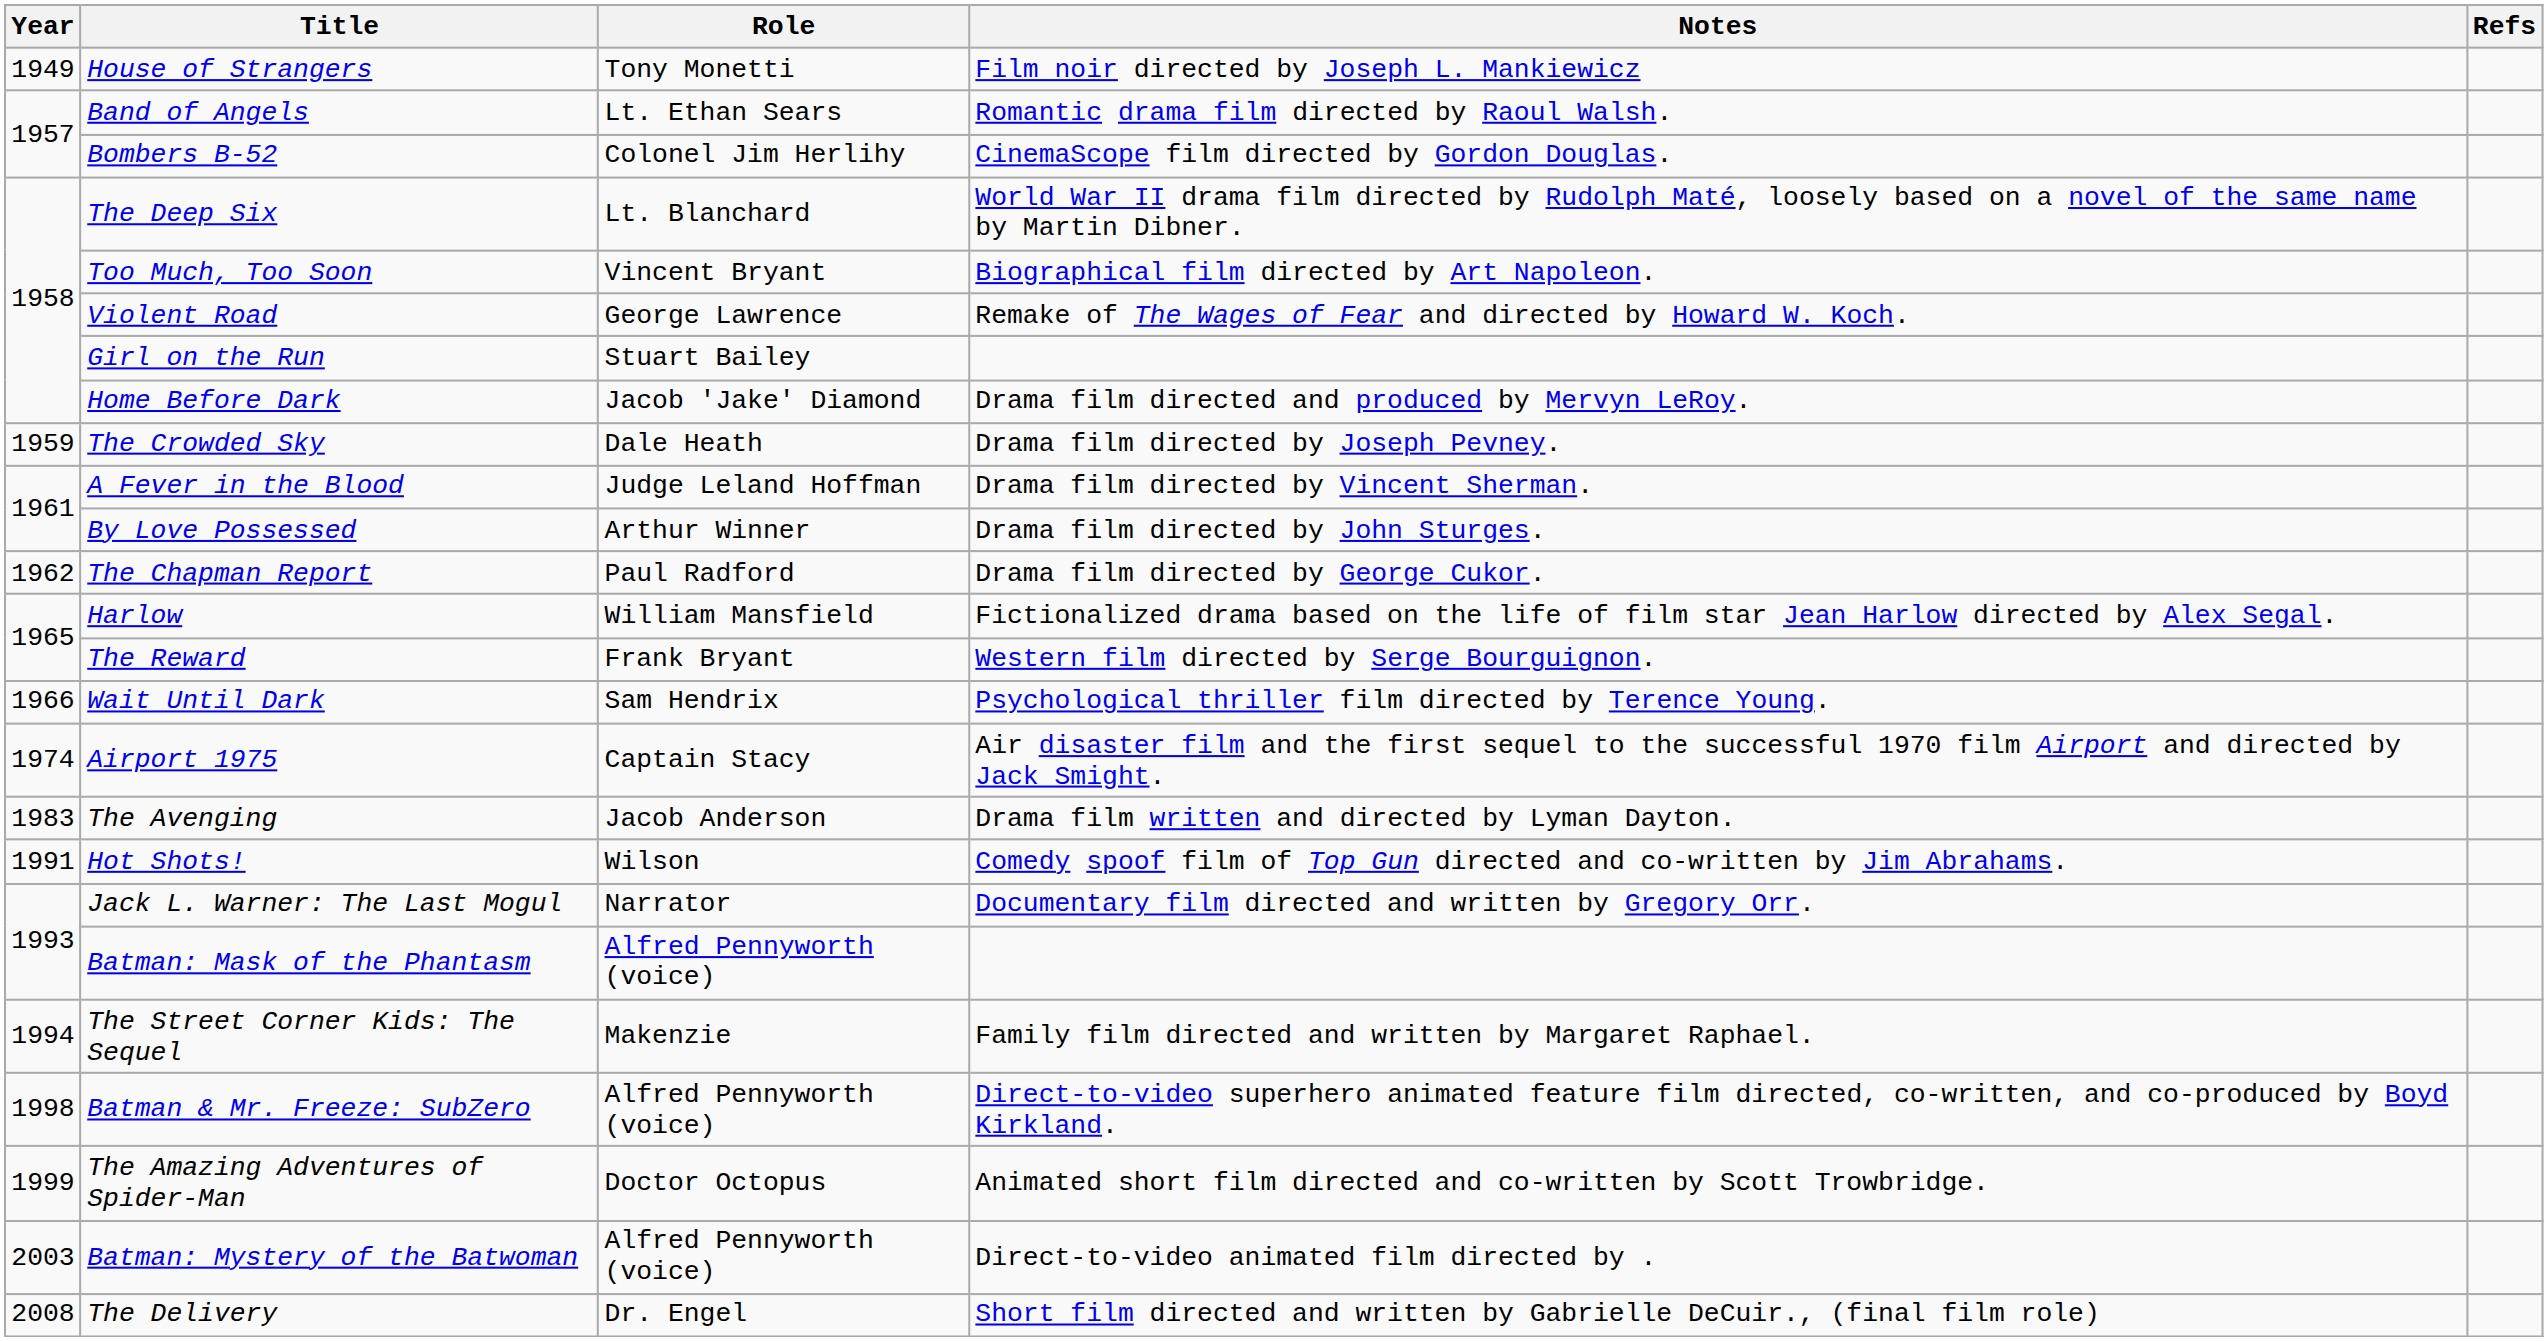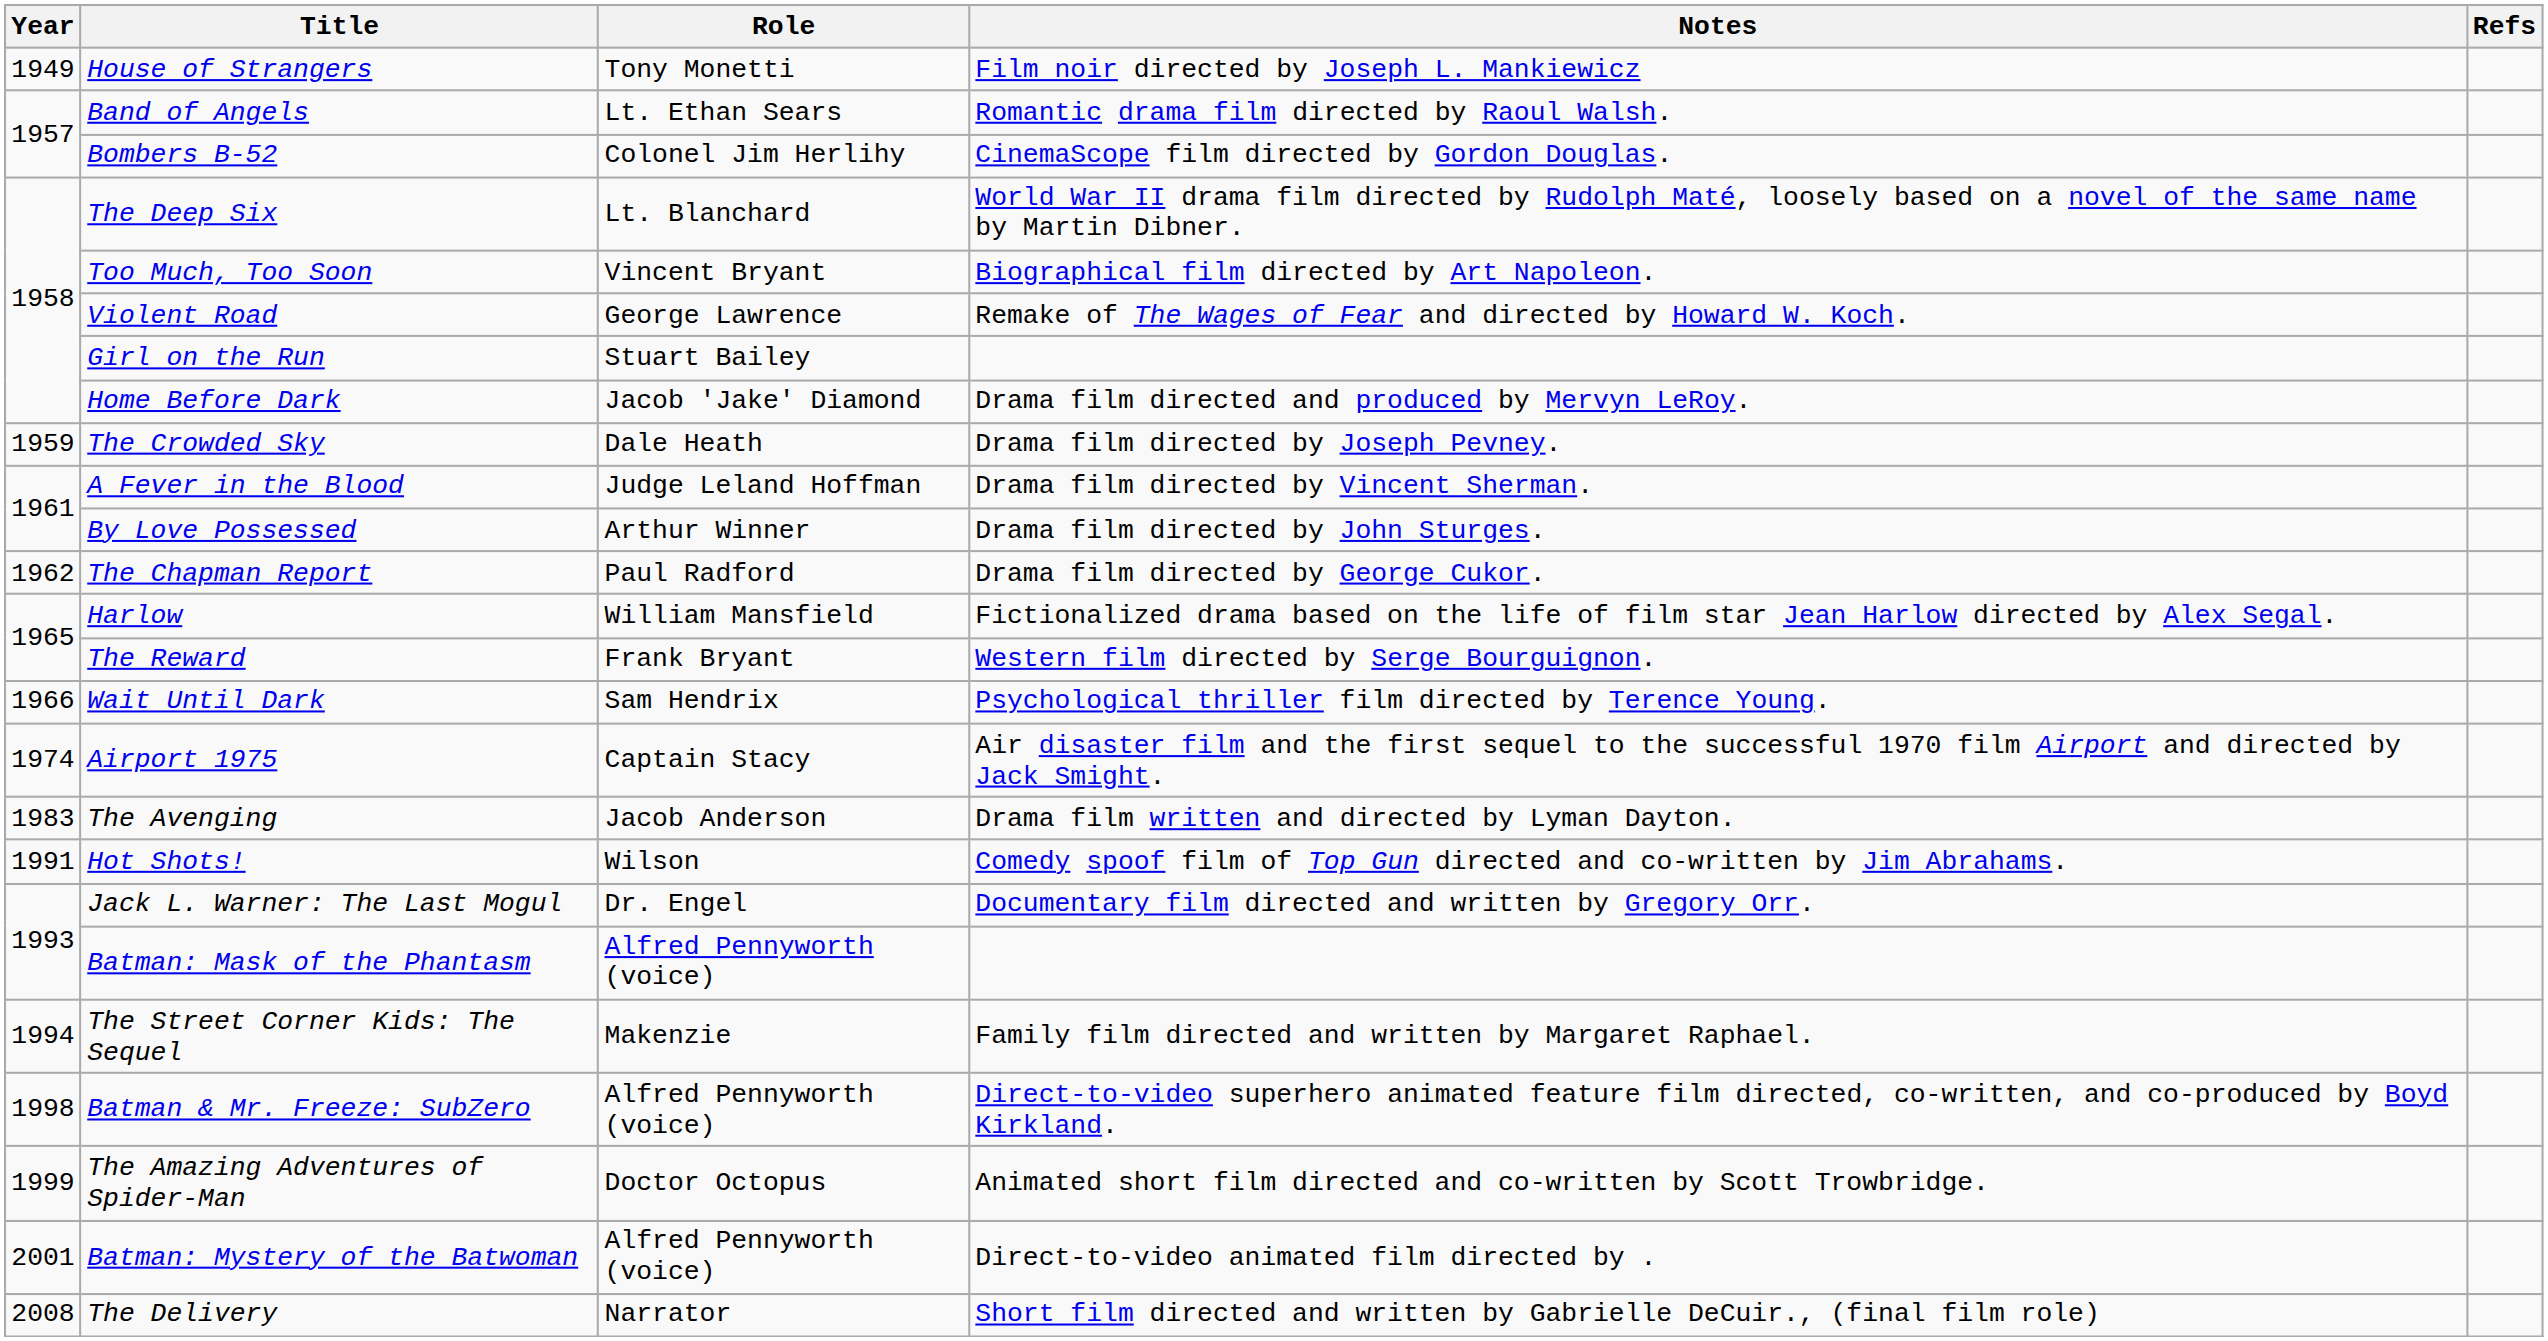 <table class="wikitable sortable">
 <tr>
 <th scope="col">Year</th>
 <th scope="col">Title</th>
 <th scope="col">Role</th>
 <th scope="col" class="unsortable">Notes</th>
 <th scope="col" class="unsortable">Refs</th>
 </tr>
 <tr>
 <td>1949</td>
 <td><em><a href='#'>House of Strangers</a></em></td>
 <td>Tony Monetti</td>
 <td><a href='#'>Film noir</a> directed by <a href='#'>Joseph L. Mankiewicz</a></td>
 <td></td>
 </tr>
 <tr>
 <td scope="row" rowspan="2">1957</td>
 <td><em><a href='#'>Band of Angels</a></em></td>
 <td>Lt. Ethan Sears</td>
 <td><a href='#'>Romantic</a> <a href='#'>drama film</a> directed by <a href='#'>Raoul Walsh</a>.</td>
 <td></td>
 </tr>
 <tr>
 <td><em><a href='#'>Bombers B-52</a></em></td>
 <td>Colonel Jim Herlihy</td>
 <td><a href='#'>CinemaScope</a> film directed by <a href='#'>Gordon Douglas</a>.</td>
 <td></td>
 </tr>
 <tr>
 <td rowspan="5">1958</td>
 <td><em><a href='#'>The Deep Six</a></em></td>
 <td>Lt. Blanchard</td>
 <td><a href='#'>World War II</a> drama film directed by <a href='#'>Rudolph Maté</a>, loosely based on a <a href='#'>novel of the same name</a> by Martin Dibner.</td>
 <td></td>
 </tr>
 <tr>
 <td><em><a href='#'>Too Much, Too Soon</a></em></td>
 <td>Vincent Bryant</td>
 <td><a href='#'>Biographical film</a> directed by <a href='#'>Art Napoleon</a>.</td>
 <td></td>
 </tr>
 <tr>
 <td><em><a href='#'>Violent Road</a></em></td>
 <td>George Lawrence</td>
 <td>Remake of <em><a href='#'>The Wages of Fear</a></em> and directed by <a href='#'>Howard W. Koch</a>.</td>
 <td></td>
 </tr>
 <tr>
 <td><em><a href='#'>Girl on the Run</a></em></td>
 <td>Stuart Bailey</td>
 <td></td>
 <td></td>
 </tr>
 <tr>
 <td><em><a href='#'>Home Before Dark</a></em></td>
 <td>Jacob 'Jake' Diamond</td>
 <td>Drama film directed and <a href='#'>produced</a> by <a href='#'>Mervyn LeRoy</a>.</td>
 <td></td>
 </tr>
 <tr>
 <td>1959</td>
 <td><em><a href='#'>The Crowded Sky</a></em></td>
 <td>Dale Heath</td>
 <td>Drama film directed by <a href='#'>Joseph Pevney</a>.</td>
 <td></td>
 </tr>
 <tr>
 <td rowspan="2">1961</td>
 <td><em><a href='#'>A Fever in the Blood</a></em></td>
 <td>Judge Leland Hoffman</td>
 <td>Drama film directed by <a href='#'>Vincent Sherman</a>.</td>
 <td></td>
 </tr>
 <tr>
 <td><em><a href='#'>By Love Possessed</a></em></td>
 <td>Arthur Winner</td>
 <td>Drama film directed by <a href='#'>John Sturges</a>.</td>
 <td></td>
 </tr>
 <tr>
 <td>1962</td>
 <td><em><a href='#'>The Chapman Report</a></em></td>
 <td>Paul Radford</td>
 <td>Drama film directed by <a href='#'>George Cukor</a>.</td>
 <td></td>
 </tr>
 <tr>
 <td rowspan="2">1965</td>
 <td><em><a href='#'>Harlow</a></em></td>
 <td>William Mansfield</td>
 <td>Fictionalized drama based on the life of film star <a href='#'>Jean Harlow</a> directed by <a href='#'>Alex Segal</a>.</td>
 <td></td>
 </tr>
 <tr>
 <td><em><a href='#'>The Reward</a></em></td>
 <td>Frank Bryant</td>
 <td><a href='#'>Western film</a> directed by <a href='#'>Serge Bourguignon</a>.</td>
 <td></td>
 </tr>
 <tr>
 <td>1966</td>
 <td><em><a href='#'>Wait Until Dark</a></em></td>
 <td>Sam Hendrix</td>
 <td><a href='#'>Psychological thriller</a> film directed by <a href='#'>Terence Young</a>.</td>
 <td></td>
 </tr>
 <tr>
 <td>1974</td>
 <td><em><a href='#'>Airport 1975</a></em></td>
 <td>Captain Stacy</td>
 <td>Air <a href='#'>disaster film</a> and the first sequel to the successful 1970 film <em><a href='#'>Airport</a></em> and directed by <a href='#'>Jack Smight</a>.</td>
 <td></td>
 </tr>
 <tr>
 <td>1983</td>
 <td><em>The Avenging</em></td>
 <td>Jacob Anderson</td>
 <td>Drama film <a href='#'>written</a> and directed by Lyman Dayton.</td>
 <td></td>
 </tr>
 <tr>
 <td>1991</td>
 <td><em><a href='#'>Hot Shots!</a></em></td>
 <td>Wilson</td>
 <td><a href='#'>Comedy</a> <a href='#'>spoof</a> film of <em><a href='#'>Top Gun</a></em> directed and co-written by <a href='#'>Jim Abrahams</a>.</td>
 <td></td>
 </tr>
 <tr>
 <td rowspan="2">1993</td>
 <td><em>Jack L. Warner: The Last Mogul</em></td>
-<td>Narrator</td>
+<td>Dr. Engel</td>
 <td><a href='#'>Documentary film</a> directed and written by <a href='#'>Gregory Orr</a>.</td>
 <td></td>
 </tr>
 <tr>
 <td><em><a href='#'>Batman: Mask of the Phantasm</a></em></td>
 <td><a href='#'>Alfred Pennyworth</a> (voice)</td>
 <td></td>
 <td></td>
 </tr>
 <tr>
 <td>1994</td>
 <td><em>The Street Corner Kids: The Sequel</em></td>
 <td>Makenzie</td>
 <td>Family film directed and written by Margaret Raphael.</td>
 <td></td>
 </tr>
 <tr>
 <td>1998</td>
 <td><em><a href='#'>Batman & Mr. Freeze: SubZero</a></em></td>
 <td>Alfred Pennyworth (voice)</td>
 <td><a href='#'>Direct-to-video</a> superhero animated feature film directed, co-written, and co-produced by <a href='#'>Boyd Kirkland</a>.</td>
 <td></td>
 </tr>
 <tr>
 <td>1999</td>
 <td><em>The Amazing Adventures of Spider-Man</em></td>
 <td>Doctor Octopus</td>
 <td>Animated short film directed and co-written by Scott Trowbridge.</td>
 <td></td>
 </tr>
 <tr>
-<td>2003</td>
+<td>2001</td>
 <td><em><a href='#'>Batman: Mystery of the Batwoman</a></em></td>
 <td>Alfred Pennyworth (voice)</td>
 <td>Direct-to-video animated film directed by .</td>
 <td></td>
 </tr>
 <tr>
 <td>2008</td>
 <td><em>The Delivery</em></td>
-<td>Dr. Engel</td>
+<td>Narrator</td>
 <td><a href='#'>Short film</a> directed and written by Gabrielle DeCuir., (final film role)</td>
 <td></td>
 </tr>
 <tr>
 </tr>
 </table>
